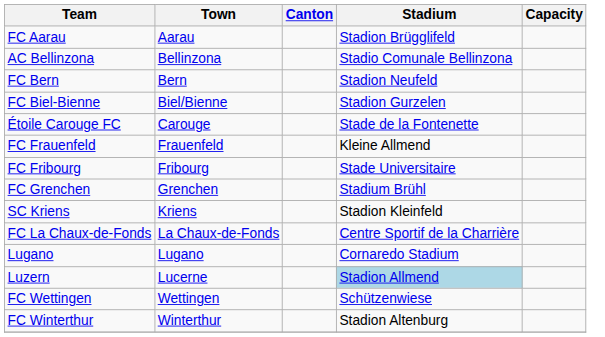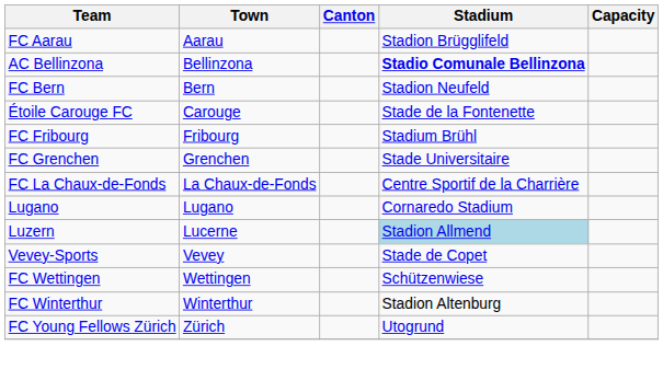 <table class="wikitable sortable" style="text-align: left;">
 <tr>
 <th>Team</th>
 <th>Town</th>
 <th><a href='#'>Canton</a></th>
 <th>Stadium</th>
 <th>Capacity</th>
 </tr>
 <tr>
 <td><a href='#'>FC Aarau</a></td>
 <td><a href='#'>Aarau</a></td>
 <td></td>
 <td><a href='#'>Stadion Brügglifeld</a></td>
 <td></td>
 </tr>
 <tr>
 <td><a href='#'>AC Bellinzona</a></td>
 <td><a href='#'>Bellinzona</a></td>
 <td></td>
-<td><a href='#'>Stadio Comunale Bellinzona</a></td>
+<td><strong><a href='#'>Stadio Comunale Bellinzona</a></strong></td>
 <td></td>
 </tr>
 <tr>
 <td><a href='#'>FC Bern</a></td>
 <td><a href='#'>Bern</a></td>
 <td></td>
 <td><a href='#'>Stadion Neufeld</a></td>
 <td></td>
 </tr>
 <tr>
-<td><a href='#'>FC Biel-Bienne</a></td>
-<td><a href='#'>Biel/Bienne</a></td>
-<td></td>
-<td><a href='#'>Stadion Gurzelen</a></td>
-<td></td>
-</tr>
-<tr>
 <td><a href='#'>Étoile Carouge FC</a></td>
 <td><a href='#'>Carouge</a></td>
 <td></td>
 <td><a href='#'>Stade de la Fontenette</a></td>
 <td></td>
 </tr>
 <tr>
-<td><a href='#'>FC Frauenfeld</a></td>
-<td><a href='#'>Frauenfeld</a></td>
-<td></td>
-<td>Kleine Allmend</td>
-<td></td>
-</tr>
-<tr>
 <td><a href='#'>FC Fribourg</a></td>
 <td><a href='#'>Fribourg</a></td>
 <td></td>
-<td><a href='#'>Stade Universitaire</a></td>
+<td><a href='#'>Stadium Brühl</a></td>
 <td></td>
 </tr>
 <tr>
 <td><a href='#'>FC Grenchen</a></td>
 <td><a href='#'>Grenchen</a></td>
 <td></td>
-<td><a href='#'>Stadium Brühl</a></td>
-<td></td>
-</tr>
-<tr>
-<td><a href='#'>SC Kriens</a></td>
-<td><a href='#'>Kriens</a></td>
-<td></td>
-<td>Stadion Kleinfeld</td>
+<td><a href='#'>Stade Universitaire</a></td>
 <td></td>
 </tr>
 <tr>
 <td><a href='#'>FC La Chaux-de-Fonds</a></td>
 <td><a href='#'>La Chaux-de-Fonds</a></td>
 <td></td>
 <td><a href='#'>Centre Sportif de la Charrière</a></td>
 <td></td>
 </tr>
 <tr>
 <td><a href='#'>Lugano</a></td>
 <td><a href='#'>Lugano</a></td>
 <td></td>
 <td><a href='#'>Cornaredo Stadium</a></td>
 <td></td>
 </tr>
 <tr>
 <td><a href='#'>Luzern</a></td>
 <td><a href='#'>Lucerne</a></td>
 <td></td>
 <td style="background: lightblue;"><a href='#'>Stadion Allmend</a></td>
 <td></td>
 </tr>
 <tr>
+<td><a href='#'>Vevey-Sports</a></td>
+<td><a href='#'>Vevey</a></td>
+<td></td>
+<td><a href='#'>Stade de Copet</a></td>
+<td></td>
+</tr>
+<tr>
 <td><a href='#'>FC Wettingen</a></td>
 <td><a href='#'>Wettingen</a></td>
 <td></td>
 <td><a href='#'>Schützenwiese</a></td>
 <td></td>
 </tr>
 <tr>
 <td><a href='#'>FC Winterthur</a></td>
 <td><a href='#'>Winterthur</a></td>
 <td></td>
 <td>Stadion Altenburg</td>
 <td></td>
 </tr>
 <tr>
+<td><a href='#'>FC Young Fellows Zürich</a></td>
+<td><a href='#'>Zürich</a></td>
+<td></td>
+<td><a href='#'>Utogrund</a></td>
+<td></td>
+</tr>
+<tr>
 </tr>
 </table>
